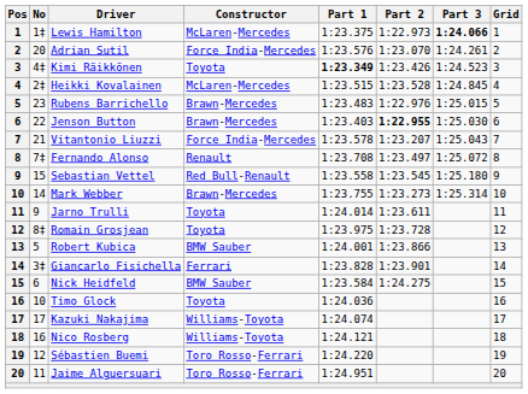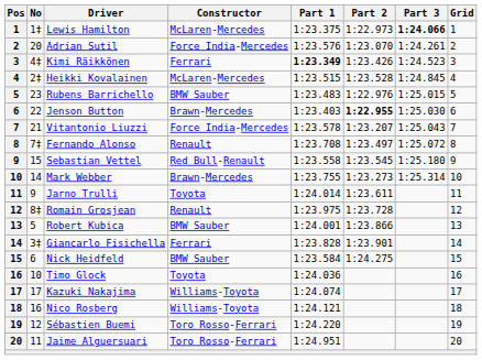 <table class="wikitable sortable" style="font-size: 85%">
 <tr>
 <th>Pos</th>
 <th>No</th>
 <th>Driver</th>
 <th>Constructor</th>
 <th>Part 1</th>
 <th>Part 2</th>
 <th>Part 3</th>
 <th>Grid</th>
 </tr>
 <tr>
 <th>1</th>
 <td>1‡</td>
 <td> <a href='#'>Lewis Hamilton</a></td>
 <td><a href='#'>McLaren</a>-<a href='#'>Mercedes</a></td>
 <td>1:23.375</td>
 <td>1:22.973</td>
 <td><strong>1:24.066</strong></td>
 <td>1</td>
 </tr>
 <tr>
 <th>2</th>
 <td>20</td>
 <td> <a href='#'>Adrian Sutil</a></td>
 <td><a href='#'>Force India</a>-<a href='#'>Mercedes</a></td>
 <td>1:23.576</td>
 <td>1:23.070</td>
 <td>1:24.261</td>
 <td>2</td>
 </tr>
 <tr>
 <th>3</th>
 <td>4‡</td>
 <td> <a href='#'>Kimi Räikkönen</a></td>
-<td><a href='#'>Toyota</a></td>
+<td><a href='#'>Ferrari</a></td>
 <td><strong>1:23.349</strong></td>
 <td>1:23.426</td>
 <td>1:24.523</td>
 <td>3</td>
 </tr>
 <tr>
 <th>4</th>
 <td>2‡</td>
 <td> <a href='#'>Heikki Kovalainen</a></td>
 <td><a href='#'>McLaren</a>-<a href='#'>Mercedes</a></td>
 <td>1:23.515</td>
 <td>1:23.528</td>
 <td>1:24.845</td>
 <td>4</td>
 </tr>
 <tr>
 <th>5</th>
 <td>23</td>
 <td> <a href='#'>Rubens Barrichello</a></td>
-<td><a href='#'>Brawn</a>-<a href='#'>Mercedes</a></td>
+<td><a href='#'>BMW Sauber</a></td>
 <td>1:23.483</td>
 <td>1:22.976</td>
 <td>1:25.015</td>
 <td>5</td>
 </tr>
 <tr>
 <th>6</th>
 <td>22</td>
 <td> <a href='#'>Jenson Button</a></td>
 <td><a href='#'>Brawn</a>-<a href='#'>Mercedes</a></td>
 <td>1:23.403</td>
 <td><strong>1:22.955</strong></td>
 <td>1:25.030</td>
 <td>6</td>
 </tr>
 <tr>
 <th>7</th>
 <td>21</td>
 <td> <a href='#'>Vitantonio Liuzzi</a></td>
 <td><a href='#'>Force India</a>-<a href='#'>Mercedes</a></td>
 <td>1:23.578</td>
 <td>1:23.207</td>
 <td>1:25.043</td>
 <td>7</td>
 </tr>
 <tr>
 <th>8</th>
 <td>7‡</td>
 <td> <a href='#'>Fernando Alonso</a></td>
 <td><a href='#'>Renault</a></td>
 <td>1:23.708</td>
 <td>1:23.497</td>
 <td>1:25.072</td>
 <td>8</td>
 </tr>
 <tr>
 <th>9</th>
 <td>15</td>
 <td> <a href='#'>Sebastian Vettel</a></td>
 <td><a href='#'>Red Bull</a>-<a href='#'>Renault</a></td>
 <td>1:23.558</td>
 <td>1:23.545</td>
 <td>1:25.180</td>
 <td>9</td>
 </tr>
 <tr>
 <th>10</th>
 <td>14</td>
 <td> <a href='#'>Mark Webber</a></td>
 <td><a href='#'>Brawn</a>-<a href='#'>Mercedes</a></td>
 <td>1:23.755</td>
 <td>1:23.273</td>
 <td>1:25.314</td>
 <td>10</td>
 </tr>
 <tr>
 <th>11</th>
 <td>9</td>
 <td> <a href='#'>Jarno Trulli</a></td>
 <td><a href='#'>Toyota</a></td>
 <td>1:24.014</td>
 <td>1:23.611</td>
 <td></td>
 <td>11</td>
 </tr>
 <tr>
 <th>12</th>
 <td>8‡</td>
 <td> <a href='#'>Romain Grosjean</a></td>
-<td><a href='#'>Toyota</a></td>
+<td><a href='#'>Renault</a></td>
 <td>1:23.975</td>
 <td>1:23.728</td>
 <td></td>
 <td>12</td>
 </tr>
 <tr>
 <th>13</th>
 <td>5</td>
 <td> <a href='#'>Robert Kubica</a></td>
 <td><a href='#'>BMW Sauber</a></td>
 <td>1:24.001</td>
 <td>1:23.866</td>
 <td></td>
 <td>13</td>
 </tr>
 <tr>
 <th>14</th>
 <td>3‡</td>
 <td> <a href='#'>Giancarlo Fisichella</a></td>
 <td><a href='#'>Ferrari</a></td>
 <td>1:23.828</td>
 <td>1:23.901</td>
 <td></td>
 <td>14</td>
 </tr>
 <tr>
 <th>15</th>
 <td>6</td>
 <td> <a href='#'>Nick Heidfeld</a></td>
 <td><a href='#'>BMW Sauber</a></td>
 <td>1:23.584</td>
 <td>1:24.275</td>
 <td></td>
 <td>15</td>
 </tr>
 <tr>
 <th>16</th>
 <td>10</td>
 <td> <a href='#'>Timo Glock</a></td>
 <td><a href='#'>Toyota</a></td>
 <td>1:24.036</td>
 <td></td>
 <td></td>
 <td>16</td>
 </tr>
 <tr>
 <th>17</th>
 <td>17</td>
 <td> <a href='#'>Kazuki Nakajima</a></td>
 <td><a href='#'>Williams</a>-<a href='#'>Toyota</a></td>
 <td>1:24.074</td>
 <td></td>
 <td></td>
 <td>17</td>
 </tr>
 <tr>
 <th>18</th>
 <td>16</td>
 <td> <a href='#'>Nico Rosberg</a></td>
 <td><a href='#'>Williams</a>-<a href='#'>Toyota</a></td>
 <td>1:24.121</td>
 <td></td>
 <td></td>
 <td>18</td>
 </tr>
 <tr>
 <th>19</th>
 <td>12</td>
 <td> <a href='#'>Sébastien Buemi</a></td>
 <td><a href='#'>Toro Rosso</a>-<a href='#'>Ferrari</a></td>
 <td>1:24.220</td>
 <td></td>
 <td></td>
 <td>19</td>
 </tr>
 <tr>
 <th>20</th>
 <td>11</td>
 <td> <a href='#'>Jaime Alguersuari</a></td>
 <td><a href='#'>Toro Rosso</a>-<a href='#'>Ferrari</a></td>
 <td>1:24.951</td>
 <td></td>
 <td></td>
 <td>20</td>
 </tr>
 <tr>
 <th colspan="8"></th>
 </tr>
 </table>
